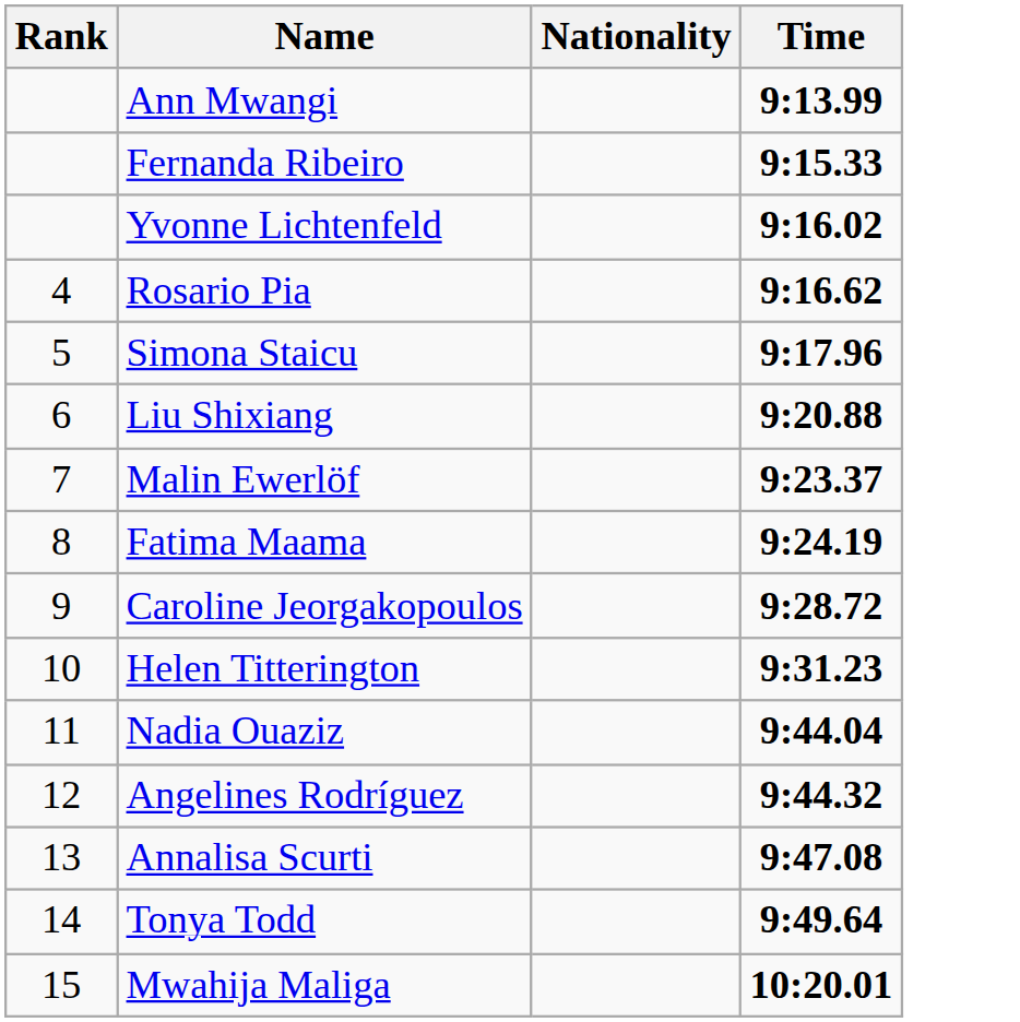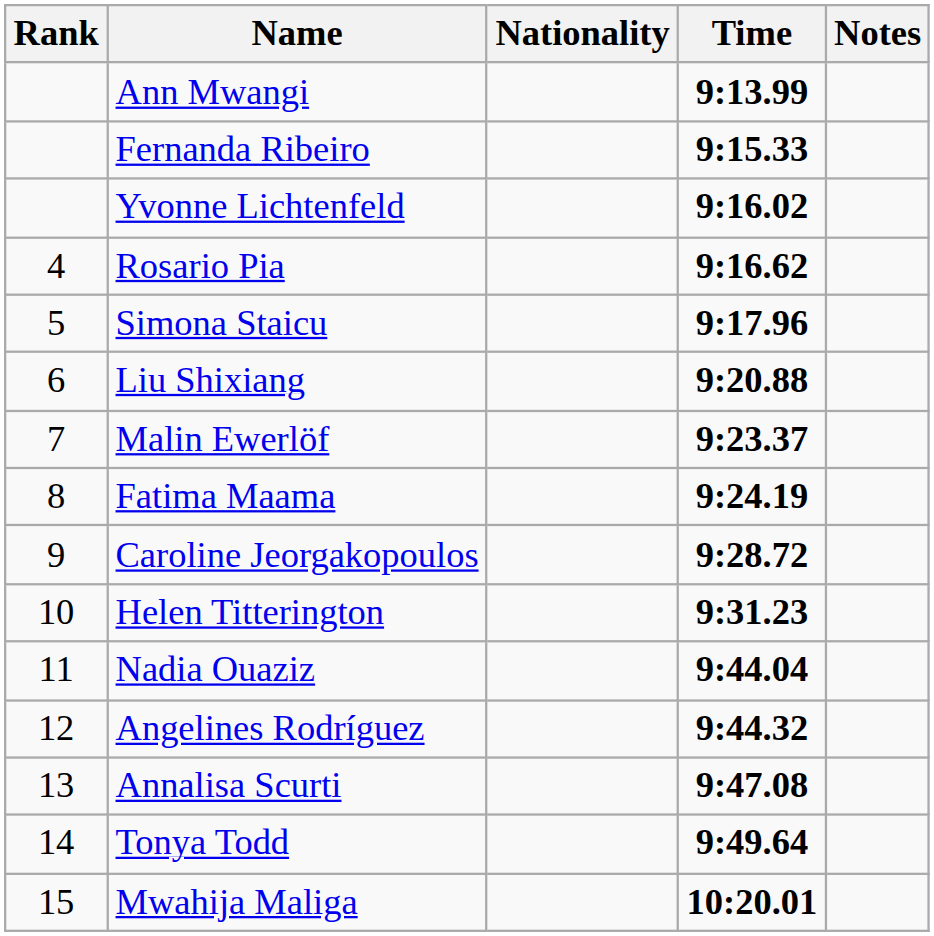 <table class="wikitable sortable" style="text-align:center">
 <tr>
 <th>Rank</th>
 <th>Name</th>
 <th>Nationality</th>
 <th>Time</th>
+<th>Notes</th>
 </tr>
 <tr>
 <td></td>
 <td align=left><a href='#'>Ann Mwangi</a></td>
 <td align=left></td>
 <td><strong>9:13.99</strong></td>
+<td></td>
 </tr>
 <tr>
 <td></td>
 <td align=left><a href='#'>Fernanda Ribeiro</a></td>
 <td align=left></td>
 <td><strong>9:15.33</strong></td>
+<td></td>
 </tr>
 <tr>
 <td></td>
 <td align=left><a href='#'>Yvonne Lichtenfeld</a></td>
 <td align=left></td>
 <td><strong>9:16.02</strong></td>
+<td></td>
 </tr>
 <tr>
 <td>4</td>
 <td align=left><a href='#'>Rosario Pia</a></td>
 <td align=left></td>
 <td><strong>9:16.62</strong></td>
+<td></td>
 </tr>
 <tr>
 <td>5</td>
 <td align=left><a href='#'>Simona Staicu</a></td>
 <td align=left></td>
 <td><strong>9:17.96</strong></td>
+<td></td>
 </tr>
 <tr>
 <td>6</td>
 <td align=left><a href='#'>Liu Shixiang</a></td>
 <td align=left></td>
 <td><strong>9:20.88</strong></td>
+<td></td>
 </tr>
 <tr>
 <td>7</td>
 <td align=left><a href='#'>Malin Ewerlöf</a></td>
 <td align=left></td>
 <td><strong>9:23.37</strong></td>
+<td></td>
 </tr>
 <tr>
 <td>8</td>
 <td align=left><a href='#'>Fatima Maama</a></td>
 <td align=left></td>
 <td><strong>9:24.19</strong></td>
+<td></td>
 </tr>
 <tr>
 <td>9</td>
 <td align=left><a href='#'>Caroline Jeorgakopoulos</a></td>
 <td align=left></td>
 <td><strong>9:28.72</strong></td>
+<td></td>
 </tr>
 <tr>
 <td>10</td>
 <td align=left><a href='#'>Helen Titterington</a></td>
 <td align=left></td>
 <td><strong>9:31.23</strong></td>
+<td></td>
 </tr>
 <tr>
 <td>11</td>
 <td align=left><a href='#'>Nadia Ouaziz</a></td>
 <td align=left></td>
 <td><strong>9:44.04</strong></td>
+<td></td>
 </tr>
 <tr>
 <td>12</td>
 <td align=left><a href='#'>Angelines Rodríguez</a></td>
 <td align=left></td>
 <td><strong>9:44.32</strong></td>
+<td></td>
 </tr>
 <tr>
 <td>13</td>
 <td align=left><a href='#'>Annalisa Scurti</a></td>
 <td align=left></td>
 <td><strong>9:47.08</strong></td>
+<td></td>
 </tr>
 <tr>
 <td>14</td>
 <td align=left><a href='#'>Tonya Todd</a></td>
 <td align=left></td>
 <td><strong>9:49.64</strong></td>
+<td></td>
 </tr>
 <tr>
 <td>15</td>
 <td align=left><a href='#'>Mwahija Maliga</a></td>
 <td align=left></td>
 <td><strong>10:20.01</strong></td>
+<td></td>
 </tr>
 </table>
